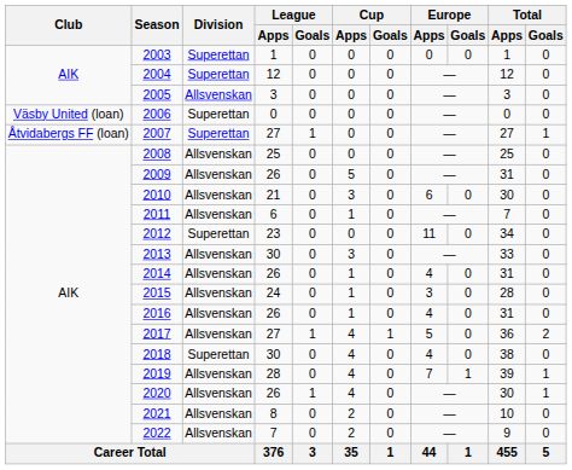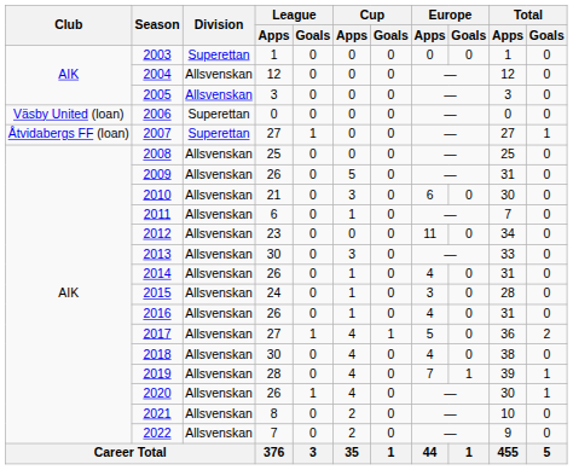 <table class="wikitable" style="text-align: center;">
 <tr>
 <th rowspan="2">Club</th>
 <th rowspan="2">Season</th>
 <th rowspan="2">Division</th>
 <th colspan="2">League</th>
 <th colspan="2">Cup</th>
 <th colspan="2">Europe</th>
 <th colspan="2">Total</th>
 </tr>
 <tr>
 <th>Apps</th>
 <th>Goals</th>
 <th>Apps</th>
 <th>Goals</th>
 <th>Apps</th>
 <th>Goals</th>
 <th>Apps</th>
 <th>Goals</th>
 </tr>
 <tr>
 <td rowspan="3" valign="center"><a href='#'>AIK</a></td>
 <td><a href='#'>2003</a></td>
 <td valign="center"><a href='#'>Superettan</a></td>
 <td>1</td>
 <td>0</td>
 <td>0</td>
 <td>0</td>
 <td>0</td>
 <td>0</td>
 <td>1</td>
 <td>0</td>
 </tr>
 <tr>
 <td><a href='#'>2004</a></td>
-<td valign="center"><a href='#'>Superettan</a></td>
+<td>Allsvenskan</td>
 <td>12</td>
 <td>0</td>
 <td>0</td>
 <td>0</td>
 <td colspan="2">—</td>
 <td>12</td>
 <td>0</td>
 </tr>
 <tr>
 <td><a href='#'>2005</a></td>
 <td valign="center"><a href='#'>Allsvenskan</a></td>
 <td>3</td>
 <td>0</td>
 <td>0</td>
 <td>0</td>
 <td colspan="2">—</td>
 <td>3</td>
 <td>0</td>
 </tr>
 <tr>
 <td><a href='#'>Väsby United</a> (loan)</td>
 <td><a href='#'>2006</a></td>
 <td>Superettan</td>
 <td>0</td>
 <td>0</td>
 <td>0</td>
 <td>0</td>
 <td colspan="2">—</td>
 <td>0</td>
 <td>0</td>
 </tr>
 <tr>
 <td><a href='#'>Åtvidabergs FF</a> (loan)</td>
 <td><a href='#'>2007</a></td>
 <td valign="center"><a href='#'>Superettan</a></td>
 <td>27</td>
 <td>1</td>
 <td>0</td>
 <td>0</td>
 <td colspan="2">—</td>
 <td>27</td>
 <td>1</td>
 </tr>
 <tr>
 <td rowspan="15" valign="center">AIK</td>
 <td><a href='#'>2008</a></td>
 <td valign="center">Allsvenskan</td>
 <td>25</td>
 <td>0</td>
 <td>0</td>
 <td>0</td>
 <td colspan="2">—</td>
 <td>25</td>
 <td>0</td>
 </tr>
 <tr>
 <td><a href='#'>2009</a></td>
 <td>Allsvenskan</td>
 <td>26</td>
 <td>0</td>
 <td>5</td>
 <td>0</td>
 <td colspan="2">—</td>
 <td>31</td>
 <td>0</td>
 </tr>
 <tr>
 <td><a href='#'>2010</a></td>
 <td>Allsvenskan</td>
 <td>21</td>
 <td>0</td>
 <td>3</td>
 <td>0</td>
 <td>6</td>
 <td>0</td>
 <td>30</td>
 <td>0</td>
 </tr>
 <tr>
 <td><a href='#'>2011</a></td>
 <td>Allsvenskan</td>
 <td>6</td>
 <td>0</td>
 <td>1</td>
 <td>0</td>
 <td colspan="2">—</td>
 <td>7</td>
 <td>0</td>
 </tr>
 <tr>
 <td><a href='#'>2012</a></td>
-<td>Superettan</td>
+<td>Allsvenskan</td>
 <td>23</td>
 <td>0</td>
 <td>0</td>
 <td>0</td>
 <td>11</td>
 <td>0</td>
 <td>34</td>
 <td>0</td>
 </tr>
 <tr>
 <td><a href='#'>2013</a></td>
 <td>Allsvenskan</td>
 <td>30</td>
 <td>0</td>
 <td>3</td>
 <td>0</td>
 <td colspan="2">—</td>
 <td>33</td>
 <td>0</td>
 </tr>
 <tr>
 <td><a href='#'>2014</a></td>
 <td>Allsvenskan</td>
 <td>26</td>
 <td>0</td>
 <td>1</td>
 <td>0</td>
 <td>4</td>
 <td>0</td>
 <td>31</td>
 <td>0</td>
 </tr>
 <tr>
 <td><a href='#'>2015</a></td>
 <td>Allsvenskan</td>
 <td>24</td>
 <td>0</td>
 <td>1</td>
 <td>0</td>
 <td>3</td>
 <td>0</td>
 <td>28</td>
 <td>0</td>
 </tr>
 <tr>
 <td><a href='#'>2016</a></td>
 <td>Allsvenskan</td>
 <td>26</td>
 <td>0</td>
 <td>1</td>
 <td>0</td>
 <td>4</td>
 <td>0</td>
 <td>31</td>
 <td>0</td>
 </tr>
 <tr>
 <td><a href='#'>2017</a></td>
 <td>Allsvenskan</td>
 <td>27</td>
 <td>1</td>
 <td>4</td>
 <td>1</td>
 <td>5</td>
 <td>0</td>
 <td>36</td>
 <td>2</td>
 </tr>
 <tr>
 <td><a href='#'>2018</a></td>
-<td>Superettan</td>
+<td>Allsvenskan</td>
 <td>30</td>
 <td>0</td>
 <td>4</td>
 <td>0</td>
 <td>4</td>
 <td>0</td>
 <td>38</td>
 <td>0</td>
 </tr>
 <tr>
 <td><a href='#'>2019</a></td>
 <td>Allsvenskan</td>
 <td>28</td>
 <td>0</td>
 <td>4</td>
 <td>0</td>
 <td>7</td>
 <td>1</td>
 <td>39</td>
 <td>1</td>
 </tr>
 <tr>
 <td><a href='#'>2020</a></td>
 <td>Allsvenskan</td>
 <td>26</td>
 <td>1</td>
 <td>4</td>
 <td>0</td>
 <td colspan="2">—</td>
 <td>30</td>
 <td>1</td>
 </tr>
 <tr>
 <td><a href='#'>2021</a></td>
 <td>Allsvenskan</td>
 <td>8</td>
 <td>0</td>
 <td>2</td>
 <td>0</td>
 <td colspan="2">—</td>
 <td>10</td>
 <td>0</td>
 </tr>
 <tr>
 <td><a href='#'>2022</a></td>
 <td>Allsvenskan</td>
 <td>7</td>
 <td>0</td>
 <td>2</td>
 <td>0</td>
 <td colspan="2">—</td>
 <td>9</td>
 <td>0</td>
 </tr>
 <tr>
 <th colspan="3">Career Total</th>
 <th>376</th>
 <th>3</th>
 <th>35</th>
 <th>1</th>
 <th>44</th>
 <th>1</th>
 <th>455</th>
 <th>5</th>
 </tr>
 </table>
